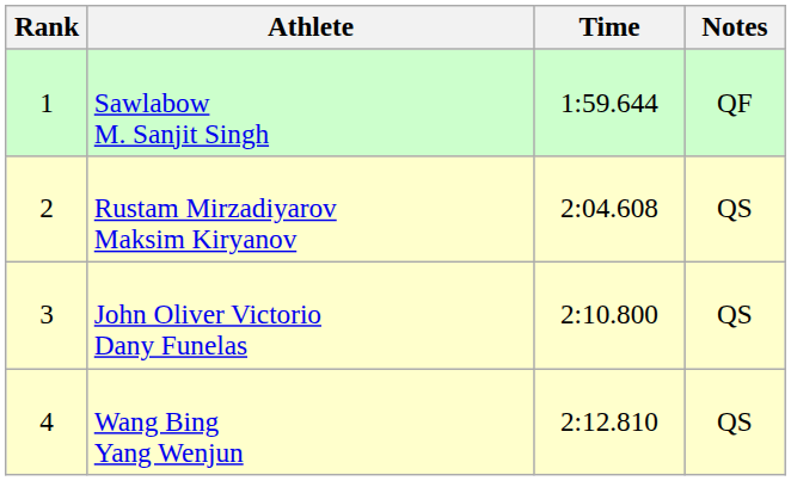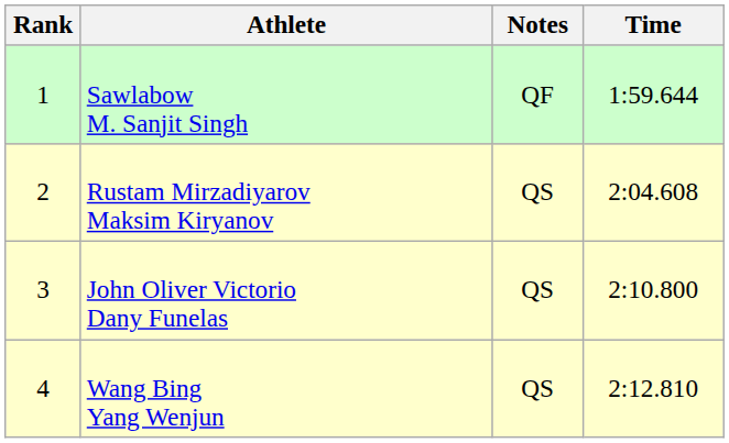 <table class=wikitable style="text-align:center">
 <tr>
 <th width=40>Rank</th>
 <th width=250>Athlete</th>
+<th width=50>Notes</th>
 <th width=80>Time</th>
-<th width=50>Notes</th>
 </tr>
 <tr bgcolor="ccffcc">
 <td>1</td>
 <td align=left><br><a href='#'>Sawlabow</a><br><a href='#'>M. Sanjit Singh</a></td>
+<td>QF</td>
 <td>1:59.644</td>
-<td>QF</td>
 </tr>
 <tr bgcolor="#ffffcc">
 <td>2</td>
 <td align=left><br><a href='#'>Rustam Mirzadiyarov</a><br><a href='#'>Maksim Kiryanov</a></td>
+<td>QS</td>
 <td>2:04.608</td>
-<td>QS</td>
 </tr>
 <tr bgcolor="#ffffcc">
 <td>3</td>
 <td align=left><br><a href='#'>John Oliver Victorio</a><br><a href='#'>Dany Funelas</a></td>
+<td>QS</td>
 <td>2:10.800</td>
-<td>QS</td>
 </tr>
 <tr bgcolor="#ffffcc">
 <td>4</td>
 <td align=left><br><a href='#'>Wang Bing</a><br><a href='#'>Yang Wenjun</a></td>
+<td>QS</td>
 <td>2:12.810</td>
-<td>QS</td>
 </tr>
 </table>
